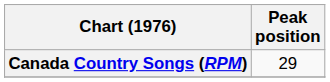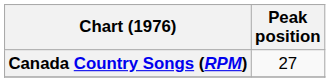 <table class="wikitable sortable plainrowheaders">
 <tr>
 <th scope="col">Chart (1976)</th>
 <th scope="col">Peak<br>position</th>
 </tr>
 <tr>
 <th scope="row">Canada <a href='#'>Country Songs</a> (<em><a href='#'>RPM</a></em>)</th>
-<td align="center">29</td>
+<td align="center">27</td>
 </tr>
 <tr>
 </tr>
 <tr>
 </tr>
 </table>
